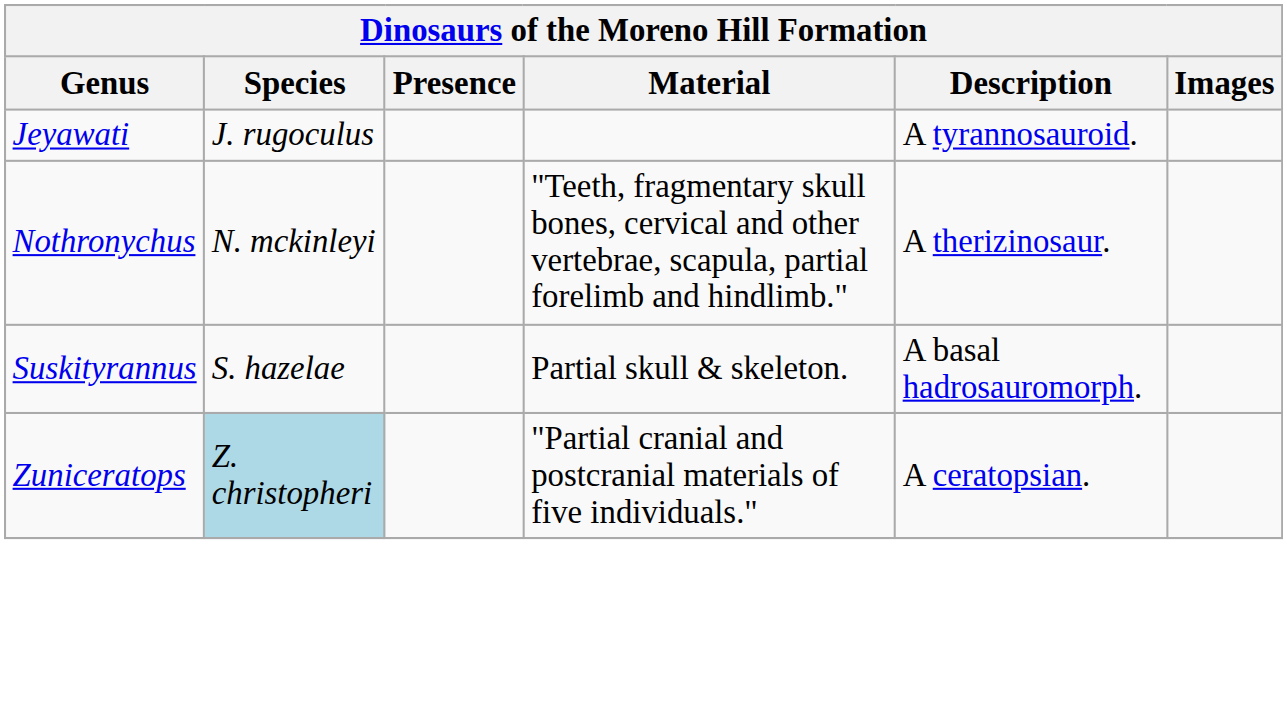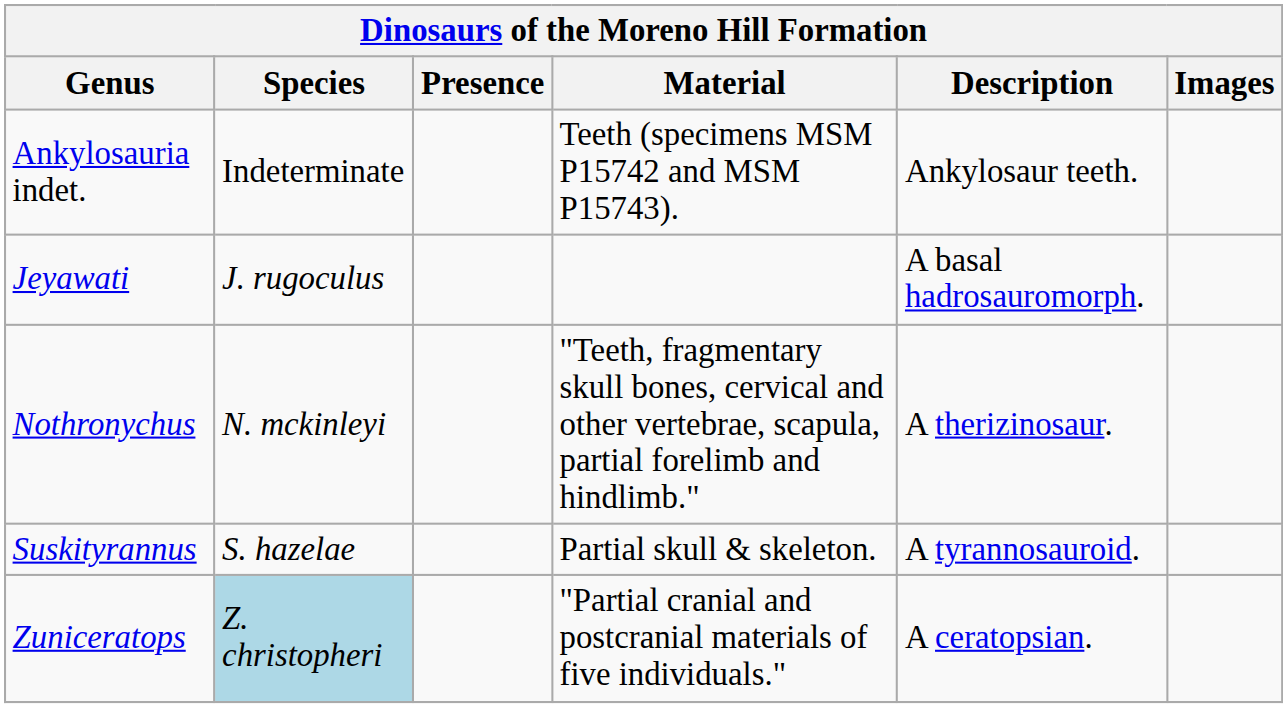 <table class="wikitable" align="center" width="100%">
 <tr>
 <th colspan="6" align="center"><strong><a href='#'>Dinosaurs</a> of the Moreno Hill Formation</strong></th>
 </tr>
 <tr>
 <th>Genus</th>
 <th><strong>Species</strong></th>
 <th>Presence</th>
 <th><strong>Material</strong></th>
 <th>Description</th>
 <th><strong>Images</strong></th>
 </tr>
 <tr>
+<td><a href='#'>Ankylosauria</a> indet.</td>
+<td>Indeterminate</td>
+<td></td>
+<td>Teeth (specimens MSM P15742 and MSM P15743).</td>
+<td>Ankylosaur teeth.</td>
+<td></td>
+</tr>
+<tr>
 <td><em><a href='#'>Jeyawati</a></em></td>
 <td><em>J. rugoculus</em></td>
 <td></td>
 <td></td>
-<td>A <a href='#'>tyrannosauroid</a>.</td>
+<td>A basal <a href='#'>hadrosauromorph</a>.</td>
 <td></td>
 </tr>
 <tr>
 <td><em><a href='#'>Nothronychus</a></em></td>
 <td><em>N. mckinleyi</em></td>
 <td></td>
 <td>"Teeth, fragmentary skull bones, cervical and other vertebrae, scapula, partial forelimb and hindlimb."</td>
 <td>A <a href='#'>therizinosaur</a>.</td>
 <td></td>
 </tr>
 <tr>
 <td><em><a href='#'>Suskityrannus</a></em></td>
 <td><em>S. hazelae</em></td>
 <td></td>
 <td>Partial skull & skeleton.</td>
-<td>A basal <a href='#'>hadrosauromorph</a>.</td>
+<td>A <a href='#'>tyrannosauroid</a>.</td>
 <td></td>
 </tr>
 <tr>
 <td><em><a href='#'>Zuniceratops</a></em></td>
 <td style="background: lightblue;"><em>Z. christopheri</em></td>
 <td></td>
 <td>"Partial cranial and postcranial materials of five individuals."</td>
 <td>A <a href='#'>ceratopsian</a>.</td>
 <td></td>
 </tr>
 <tr>
 </tr>
 </table>
